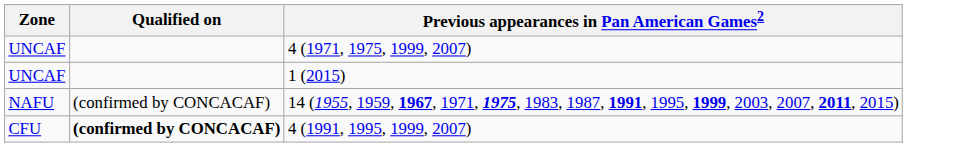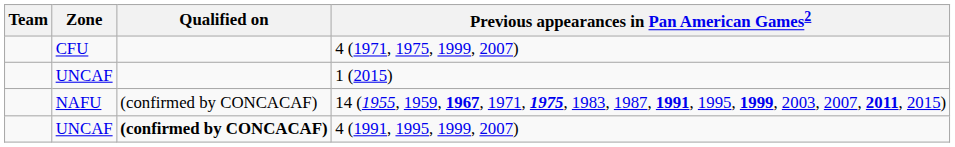 <table class="wikitable sortable">
 <tr>
+<th>Team</th>
 <th>Zone</th>
 <th>Qualified on</th>
 <th data-sort-type="number">Previous appearances in <a href='#'>Pan American Games</a><sup><strong><a href='#'>2</a></strong></sup></th>
 </tr>
 <tr>
-<td><a href='#'>UNCAF</a></td>
+<td></td>
+<td><a href='#'>CFU</a></td>
 <td></td>
 <td>4 (<a href='#'>1971</a>, <a href='#'>1975</a>, <a href='#'>1999</a>, <a href='#'>2007</a>)</td>
 </tr>
 <tr>
+<td></td>
 <td><a href='#'>UNCAF</a></td>
 <td></td>
 <td>1 (<a href='#'>2015</a>)</td>
 </tr>
 <tr>
+<td></td>
 <td><a href='#'>NAFU</a></td>
 <td> (confirmed by CONCACAF)</td>
 <td>14 (<em><a href='#'>1955</a></em>, <a href='#'>1959</a>, <strong><a href='#'>1967</a></strong>, <a href='#'>1971</a>, <strong><em><a href='#'>1975</a></em></strong>, <a href='#'>1983</a>, <a href='#'>1987</a>, <strong><a href='#'>1991</a></strong>, <a href='#'>1995</a>, <strong><a href='#'>1999</a></strong>, <a href='#'>2003</a>, <a href='#'>2007</a>, <strong><a href='#'>2011</a></strong>, <a href='#'>2015</a>)</td>
 </tr>
 <tr>
-<td><a href='#'>CFU</a></td>
+<td></td>
+<td><a href='#'>UNCAF</a></td>
 <td><strong> (confirmed by CONCACAF)</strong></td>
 <td>4 (<a href='#'>1991</a>, <a href='#'>1995</a>, <a href='#'>1999</a>, <a href='#'>2007</a>)</td>
 </tr>
 </table>
